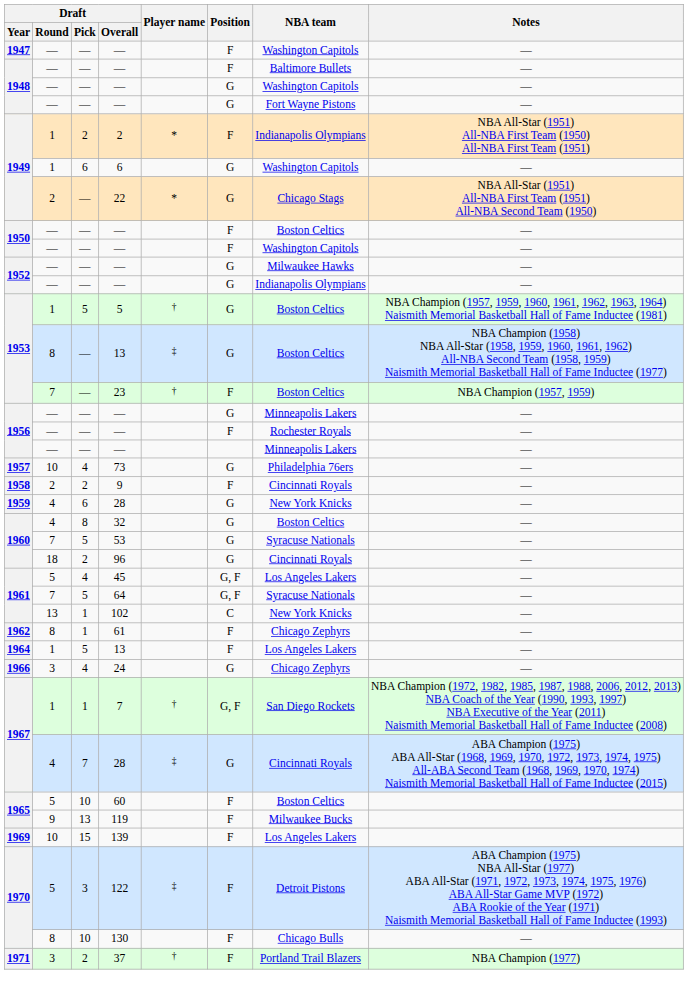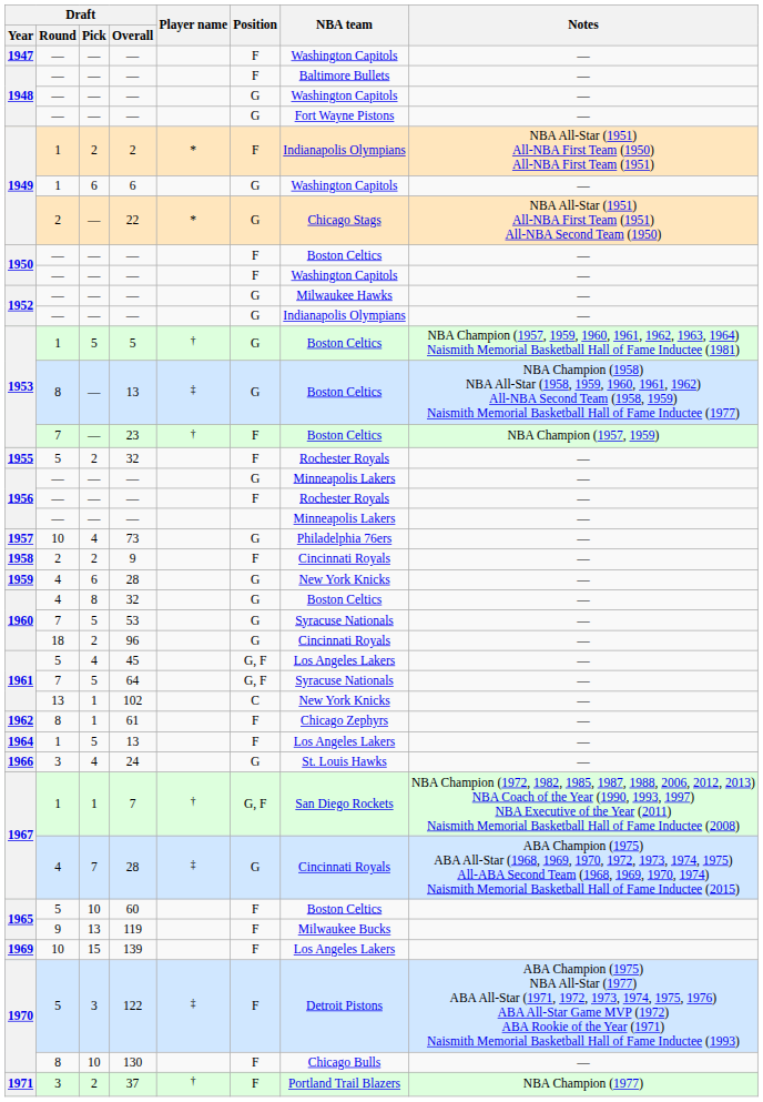 <table class="wikitable plainrowheaders">
 <tr>
 <th colspan="4">Draft</th>
 <th rowspan="2">Player name</th>
 <th rowspan="2">Position</th>
 <th rowspan="2">NBA team<br></th>
 <th rowspan="2">Notes</th>
 </tr>
 <tr>
 <th>Year</th>
 <th>Round</th>
 <th>Pick</th>
 <th>Overall</th>
 </tr>
 <tr>
 <th scope="row" style="text-align:center;"><a href='#'>1947</a></th>
 <td style="text-align:center;">—</td>
 <td style="text-align:center;">—</td>
 <td style="text-align:center;">—</td>
 <td style="text-align:center;"></td>
 <td style="text-align:center;">F</td>
 <td style="text-align:center;"><a href='#'>Washington Capitols</a></td>
 <td style="text-align:center;">—</td>
 </tr>
 <tr>
 <th scope="row" style="text-align:center;" rowspan="3"><a href='#'>1948</a></th>
 <td style="text-align:center;">—</td>
 <td style="text-align:center;">—</td>
 <td style="text-align:center;">—</td>
 <td style="text-align:center;"></td>
 <td style="text-align:center;">F</td>
 <td style="text-align:center;"><a href='#'>Baltimore Bullets</a></td>
 <td style="text-align:center;">—</td>
 </tr>
 <tr>
 <td style="text-align:center;">—</td>
 <td style="text-align:center;">—</td>
 <td style="text-align:center;">—</td>
 <td style="text-align:center;"></td>
 <td style="text-align:center;">G</td>
 <td style="text-align:center;"><a href='#'>Washington Capitols</a></td>
 <td style="text-align:center;">—</td>
 </tr>
 <tr>
 <td style="text-align:center;">—</td>
 <td style="text-align:center;">—</td>
 <td style="text-align:center;">—</td>
 <td style="text-align:center;"></td>
 <td style="text-align:center;">G</td>
 <td style="text-align:center;"><a href='#'>Fort Wayne Pistons</a></td>
 <td style="text-align:center;">—</td>
 </tr>
 <tr style="background:#ffe6bd;">
 <th scope="row" style="text-align:center;" rowspan="3"><a href='#'>1949</a></th>
 <td style="text-align:center;">1</td>
 <td style="text-align:center;">2</td>
 <td style="text-align:center;">2</td>
 <td style="text-align:center;">*</td>
 <td style="text-align:center;">F</td>
 <td style="text-align:center;"><a href='#'>Indianapolis Olympians</a></td>
 <td style="text-align:center;"> NBA All-Star (<a href='#'>1951</a>)<br><a href='#'>All-NBA First Team</a> (<a href='#'>1950</a>)<br><a href='#'>All-NBA First Team</a> (<a href='#'>1951</a>)</td>
 </tr>
 <tr>
 <td style="text-align:center;">1</td>
 <td style="text-align:center;">6</td>
 <td style="text-align:center;">6</td>
 <td style="text-align:center;"></td>
 <td style="text-align:center;">G</td>
 <td style="text-align:center;"><a href='#'>Washington Capitols</a></td>
 <td style="text-align:center;">—</td>
 </tr>
 <tr style="background:#ffe6bd;">
 <td style="text-align:center;">2</td>
 <td style="text-align:center;">—</td>
 <td style="text-align:center;">22</td>
 <td style="text-align:center;">*</td>
 <td style="text-align:center;">G</td>
 <td style="text-align:center;"><a href='#'>Chicago Stags</a></td>
 <td style="text-align:center;"> NBA All-Star (<a href='#'>1951</a>)<br><a href='#'>All-NBA First Team</a> (<a href='#'>1951</a>)<br><a href='#'>All-NBA Second Team</a> (<a href='#'>1950</a>)</td>
 </tr>
 <tr>
 <th scope="row" style="text-align:center;" rowspan="2"><a href='#'>1950</a></th>
 <td style="text-align:center;">—</td>
 <td style="text-align:center;">—</td>
 <td style="text-align:center;">—</td>
 <td style="text-align:center;"></td>
 <td style="text-align:center;">F</td>
 <td style="text-align:center;"><a href='#'>Boston Celtics</a></td>
 <td style="text-align:center;">—</td>
 </tr>
 <tr>
 <td style="text-align:center;">—</td>
 <td style="text-align:center;">—</td>
 <td style="text-align:center;">—</td>
 <td style="text-align:center;"></td>
 <td style="text-align:center;">F</td>
 <td style="text-align:center;"><a href='#'>Washington Capitols</a></td>
 <td style="text-align:center;">—</td>
 </tr>
 <tr>
 <th scope="row" style="text-align:center;" rowspan="2"><a href='#'>1952</a></th>
 <td style="text-align:center;">—</td>
 <td style="text-align:center;">—</td>
 <td style="text-align:center;">—</td>
 <td style="text-align:center;"></td>
 <td style="text-align:center;">G</td>
 <td style="text-align:center;"><a href='#'>Milwaukee Hawks</a></td>
 <td style="text-align:center;">—</td>
 </tr>
 <tr>
 <td style="text-align:center;">—</td>
 <td style="text-align:center;">—</td>
 <td style="text-align:center;">—</td>
 <td style="text-align:center;"></td>
 <td style="text-align:center;">G</td>
 <td style="text-align:center;"><a href='#'>Indianapolis Olympians</a></td>
 <td style="text-align:center;">—</td>
 </tr>
 <tr style="background:#dfd;">
 <th scope="row" style="text-align:center;" rowspan="3"><a href='#'>1953</a></th>
 <td style="text-align:center;">1</td>
 <td style="text-align:center;">5</td>
 <td style="text-align:center;">5</td>
 <td style="text-align:center;"><sup>†</sup></td>
 <td style="text-align:center;">G</td>
 <td style="text-align:center;"><a href='#'>Boston Celtics</a></td>
 <td style="text-align:center;"> NBA Champion (<a href='#'>1957</a>, <a href='#'>1959</a>, <a href='#'>1960</a>, <a href='#'>1961</a>, <a href='#'>1962</a>, <a href='#'>1963</a>, <a href='#'>1964</a>)<br><a href='#'>Naismith Memorial Basketball Hall of Fame Inductee</a> (<a href='#'>1981</a>)</td>
 </tr>
 <tr style="background:#d0e7ff;">
 <td style="text-align:center;">8</td>
 <td style="text-align:center;">—</td>
 <td style="text-align:center;">13</td>
 <td style="text-align:center;"><sup>‡</sup></td>
 <td style="text-align:center;">G</td>
 <td style="text-align:center;"><a href='#'>Boston Celtics</a></td>
 <td style="text-align:center;"> NBA Champion (<a href='#'>1958</a>)<br>NBA All-Star (<a href='#'>1958</a>, <a href='#'>1959</a>, <a href='#'>1960</a>, <a href='#'>1961</a>, <a href='#'>1962</a>)<br><a href='#'>All-NBA Second Team</a> (<a href='#'>1958</a>, <a href='#'>1959</a>)<br><a href='#'>Naismith Memorial Basketball Hall of Fame Inductee</a> (<a href='#'>1977</a>)</td>
 </tr>
 <tr style="background:#dfd;">
 <td style="text-align:center;">7</td>
 <td style="text-align:center;">—</td>
 <td style="text-align:center;">23</td>
 <td style="text-align:center;"><sup>†</sup></td>
 <td style="text-align:center;">F</td>
 <td style="text-align:center;"><a href='#'>Boston Celtics</a></td>
 <td style="text-align:center;">  NBA Champion (<a href='#'>1957</a>, <a href='#'>1959</a>)</td>
 </tr>
 <tr>
+<th scope="row" style="text-align:center;"><a href='#'>1955</a></th>
+<td style="text-align:center;">5</td>
+<td style="text-align:center;">2</td>
+<td style="text-align:center;">32</td>
+<td style="text-align:center;"></td>
+<td style="text-align:center;">F</td>
+<td style="text-align:center;"><a href='#'>Rochester Royals</a></td>
+<td style="text-align:center;">—</td>
+</tr>
+<tr>
 <th scope="row" style="text-align:center;" rowspan="3"><a href='#'>1956</a></th>
 <td style="text-align:center;">—</td>
 <td style="text-align:center;">—</td>
 <td style="text-align:center;">—</td>
 <td style="text-align:center;"></td>
 <td style="text-align:center;">G</td>
 <td style="text-align:center;"><a href='#'>Minneapolis Lakers</a></td>
 <td style="text-align:center;">—</td>
 </tr>
 <tr>
 <td style="text-align:center;">—</td>
 <td style="text-align:center;">—</td>
 <td style="text-align:center;">—</td>
 <td style="text-align:center;"></td>
 <td style="text-align:center;">F</td>
 <td style="text-align:center;"><a href='#'>Rochester Royals</a></td>
 <td style="text-align:center;">—</td>
 </tr>
 <tr>
 <td style="text-align:center;">—</td>
 <td style="text-align:center;">—</td>
 <td style="text-align:center;">—</td>
 <td style="text-align:center;"></td>
 <td style="text-align:center;"></td>
 <td style="text-align:center;"><a href='#'>Minneapolis Lakers</a></td>
 <td style="text-align:center;">—</td>
 </tr>
 <tr>
 <th scope="row" style="text-align:center;"><a href='#'>1957</a></th>
 <td style="text-align:center;">10</td>
 <td style="text-align:center;">4</td>
 <td style="text-align:center;">73</td>
 <td style="text-align:center;"></td>
 <td style="text-align:center;">G</td>
 <td style="text-align:center;"><a href='#'>Philadelphia 76ers</a></td>
 <td style="text-align:center;">—</td>
 </tr>
 <tr>
 <th scope="row" style="text-align:center;"><a href='#'>1958</a></th>
 <td style="text-align:center;">2</td>
 <td style="text-align:center;">2</td>
 <td style="text-align:center;">9</td>
 <td style="text-align:center;"></td>
 <td style="text-align:center;">F</td>
 <td style="text-align:center;"><a href='#'>Cincinnati Royals</a></td>
 <td style="text-align:center;">—</td>
 </tr>
 <tr>
 <th scope="row" style="text-align:center;"><a href='#'>1959</a></th>
 <td style="text-align:center;">4</td>
 <td style="text-align:center;">6</td>
 <td style="text-align:center;">28</td>
 <td style="text-align:center;"></td>
 <td style="text-align:center;">G</td>
 <td style="text-align:center;"><a href='#'>New York Knicks</a></td>
 <td style="text-align:center;">—</td>
 </tr>
 <tr>
 <th scope="row" style="text-align:center;" rowspan="3"><a href='#'>1960</a></th>
 <td style="text-align:center;">4</td>
 <td style="text-align:center;">8</td>
 <td style="text-align:center;">32</td>
 <td style="text-align:center;"></td>
 <td style="text-align:center;">G</td>
 <td style="text-align:center;"><a href='#'>Boston Celtics</a></td>
 <td style="text-align:center;">—</td>
 </tr>
 <tr>
 <td style="text-align:center;">7</td>
 <td style="text-align:center;">5</td>
 <td style="text-align:center;">53</td>
 <td style="text-align:center;"></td>
 <td style="text-align:center;">G</td>
 <td style="text-align:center;"><a href='#'>Syracuse Nationals</a></td>
 <td style="text-align:center;">—</td>
 </tr>
 <tr>
 <td style="text-align:center;">18</td>
 <td style="text-align:center;">2</td>
 <td style="text-align:center;">96</td>
 <td style="text-align:center;"></td>
 <td style="text-align:center;">G</td>
 <td style="text-align:center;"><a href='#'>Cincinnati Royals</a></td>
 <td style="text-align:center;">—</td>
 </tr>
 <tr>
 <th scope="row" style="text-align:center;" rowspan="3"><a href='#'>1961</a></th>
 <td style="text-align:center;">5</td>
 <td style="text-align:center;">4</td>
 <td style="text-align:center;">45</td>
 <td style="text-align:center;"></td>
 <td style="text-align:center;">G, F</td>
 <td style="text-align:center;"><a href='#'>Los Angeles Lakers</a></td>
 <td style="text-align:center;">—</td>
 </tr>
 <tr>
 <td style="text-align:center;">7</td>
 <td style="text-align:center;">5</td>
 <td style="text-align:center;">64</td>
 <td style="text-align:center;"></td>
 <td style="text-align:center;">G, F</td>
 <td style="text-align:center;"><a href='#'>Syracuse Nationals</a></td>
 <td style="text-align:center;">—</td>
 </tr>
 <tr>
 <td style="text-align:center;">13</td>
 <td style="text-align:center;">1</td>
 <td style="text-align:center;">102</td>
 <td style="text-align:center;"></td>
 <td style="text-align:center;">C</td>
 <td style="text-align:center;"><a href='#'>New York Knicks</a></td>
 <td style="text-align:center;">—</td>
 </tr>
 <tr>
 <th scope="row" style="text-align:center;"><a href='#'>1962</a></th>
 <td style="text-align:center;">8</td>
 <td style="text-align:center;">1</td>
 <td style="text-align:center;">61</td>
 <td style="text-align:center;"></td>
 <td style="text-align:center;">F</td>
 <td style="text-align:center;"><a href='#'>Chicago Zephyrs</a></td>
 <td style="text-align:center;">—</td>
 </tr>
 <tr>
 <th scope="row" style="text-align:center;"><a href='#'>1964</a></th>
 <td style="text-align:center;">1</td>
 <td style="text-align:center;">5</td>
 <td style="text-align:center;">13</td>
 <td style="text-align:center;"></td>
 <td style="text-align:center;">F</td>
 <td style="text-align:center;"><a href='#'>Los Angeles Lakers</a></td>
 <td style="text-align:center;">—</td>
 </tr>
 <tr>
 <th scope="row" style="text-align:center;"><a href='#'>1966</a></th>
 <td style="text-align:center;">3</td>
 <td style="text-align:center;">4</td>
 <td style="text-align:center;">24</td>
 <td style="text-align:center;"></td>
 <td style="text-align:center;">G</td>
-<td style="text-align:center;"><a href='#'>Chicago Zephyrs</a></td>
+<td style="text-align:center;"><a href='#'>St. Louis Hawks</a></td>
 <td style="text-align:center;">—</td>
 </tr>
 <tr style="background:#dfd;">
 <th scope="row" style="text-align:center;" rowspan="2"><a href='#'>1967</a></th>
 <td style="text-align:center;">1</td>
 <td style="text-align:center;">1</td>
 <td style="text-align:center;">7</td>
 <td style="text-align:center;"><sup>†</sup></td>
 <td style="text-align:center;">G, F</td>
 <td style="text-align:center;"><a href='#'>San Diego Rockets</a></td>
 <td style="text-align:center;"> NBA Champion (<a href='#'>1972</a>, <a href='#'>1982</a>, <a href='#'>1985</a>, <a href='#'>1987</a>, <a href='#'>1988</a>, <a href='#'>2006</a>, <a href='#'>2012</a>, <a href='#'>2013</a>)<br><a href='#'>NBA Coach of the Year</a> (<a href='#'>1990</a>, <a href='#'>1993</a>, <a href='#'>1997</a>)<br><a href='#'>NBA Executive of the Year</a> (<a href='#'>2011</a>)<br><a href='#'>Naismith Memorial Basketball Hall of Fame Inductee</a> (<a href='#'>2008</a>)</td>
 </tr>
 <tr style="background:#d0e7ff;">
 <td style="text-align:center;">4</td>
 <td style="text-align:center;">7</td>
 <td style="text-align:center;">28</td>
 <td style="text-align:center;"><sup>‡</sup></td>
 <td style="text-align:center;">G</td>
 <td style="text-align:center;"><a href='#'>Cincinnati Royals</a></td>
 <td style="text-align:center;"> ABA Champion (<a href='#'>1975</a>)<br>ABA All-Star (<a href='#'>1968</a>, <a href='#'>1969</a>, <a href='#'>1970</a>, <a href='#'>1972</a>, <a href='#'>1973</a>, <a href='#'>1974</a>, <a href='#'>1975</a>)<br><a href='#'>All-ABA Second Team</a> (<a href='#'>1968</a>, <a href='#'>1969</a>, <a href='#'>1970</a>, <a href='#'>1974</a>)<br><a href='#'>Naismith Memorial Basketball Hall of Fame Inductee</a> (<a href='#'>2015</a>)</td>
 </tr>
 <tr>
 <th scope="row" style="text-align:center;" rowspan="2"><a href='#'>1965</a></th>
 <td style="text-align:center;">5</td>
 <td style="text-align:center;">10</td>
 <td style="text-align:center;">60</td>
 <td style="text-align:center;"></td>
 <td style="text-align:center;">F</td>
 <td style="text-align:center;"><a href='#'>Boston Celtics</a></td>
 <td style="text-align:center;"></td>
 </tr>
 <tr>
 <td style="text-align:center;">9</td>
 <td style="text-align:center;">13</td>
 <td style="text-align:center;">119</td>
 <td style="text-align:center;"></td>
 <td style="text-align:center;">F</td>
 <td style="text-align:center;"><a href='#'>Milwaukee Bucks</a></td>
 <td style="text-align:center;"></td>
 </tr>
 <tr>
 <th scope="row" style="text-align:center;"><a href='#'>1969</a></th>
 <td style="text-align:center;">10</td>
 <td style="text-align:center;">15</td>
 <td style="text-align:center;">139</td>
 <td style="text-align:center;"></td>
 <td style="text-align:center;">F</td>
 <td style="text-align:center;"><a href='#'>Los Angeles Lakers</a></td>
 <td style="text-align:center;"></td>
 </tr>
 <tr style="background:#d0e7ff;">
 <th scope="row" style="text-align:center;" rowspan="2"><a href='#'>1970</a></th>
 <td style="text-align:center;">5</td>
 <td style="text-align:center;">3</td>
 <td style="text-align:center;">122</td>
 <td style="text-align:center;"><sup>‡</sup></td>
 <td style="text-align:center;">F</td>
 <td style="text-align:center;"><a href='#'>Detroit Pistons</a></td>
 <td style="text-align:center;">ABA Champion (<a href='#'>1975</a>)<br>NBA All-Star (<a href='#'>1977</a>)<br>ABA All-Star (<a href='#'>1971</a>, <a href='#'>1972</a>, <a href='#'>1973</a>, <a href='#'>1974</a>, <a href='#'>1975</a>, <a href='#'>1976</a>)<br><a href='#'>ABA All-Star Game MVP</a> (<a href='#'>1972</a>)<br><a href='#'>ABA Rookie of the Year</a> (<a href='#'>1971</a>)<br><a href='#'>Naismith Memorial Basketball Hall of Fame Inductee</a> (<a href='#'>1993</a>)</td>
 </tr>
 <tr>
 <td style="text-align:center;">8</td>
 <td style="text-align:center;">10</td>
 <td style="text-align:center;">130</td>
 <td style="text-align:center;"></td>
 <td style="text-align:center;">F</td>
 <td style="text-align:center;"><a href='#'>Chicago Bulls</a></td>
 <td style="text-align:center;">—</td>
 </tr>
 <tr style="background:#dfd;">
 <th scope="row" style="text-align:center;"><a href='#'>1971</a></th>
 <td style="text-align:center;">3</td>
 <td style="text-align:center;">2</td>
 <td style="text-align:center;">37</td>
 <td style="text-align:center;"><sup>†</sup></td>
 <td style="text-align:center;">F</td>
 <td style="text-align:center;"><a href='#'>Portland Trail Blazers</a></td>
 <td style="text-align:center;"> NBA Champion (<a href='#'>1977</a>)</td>
 </tr>
 </table>
